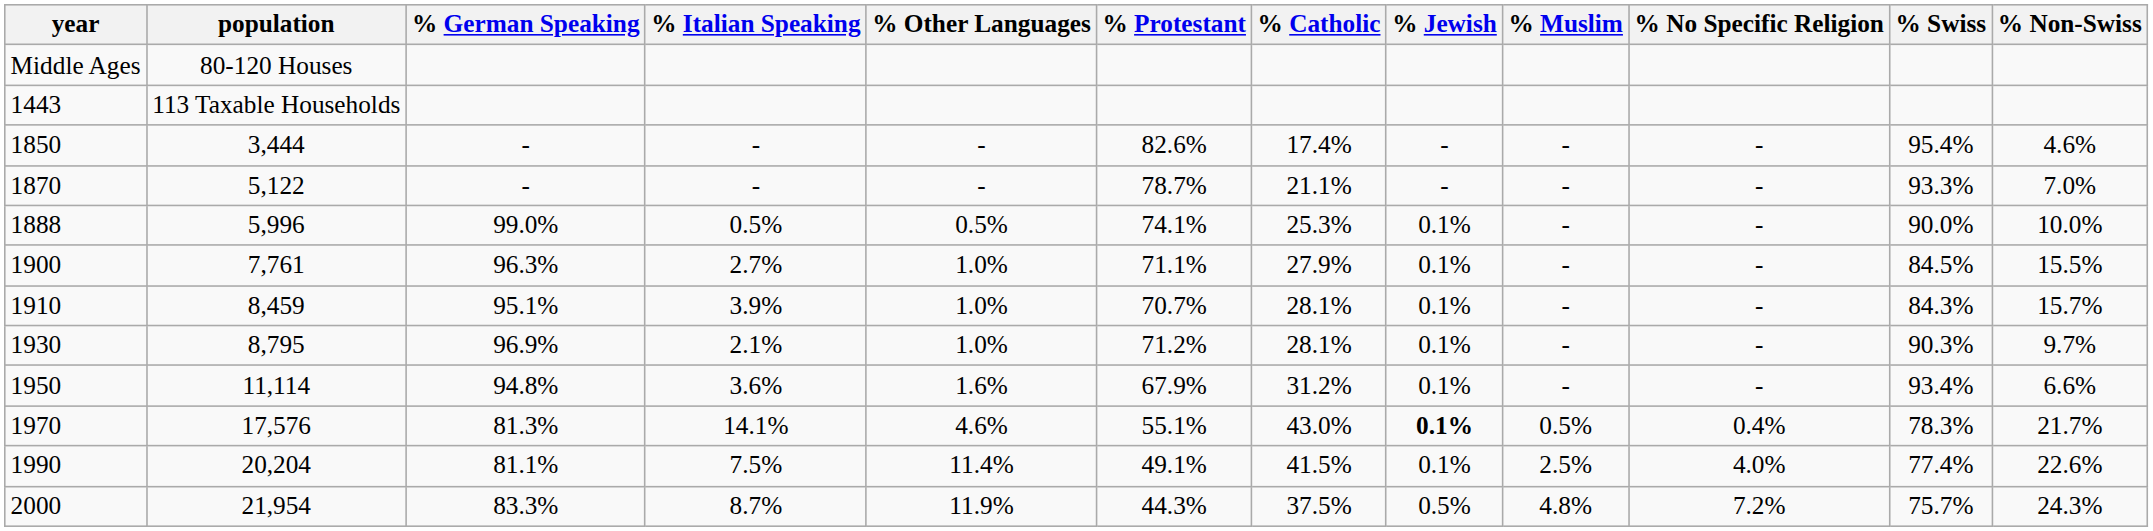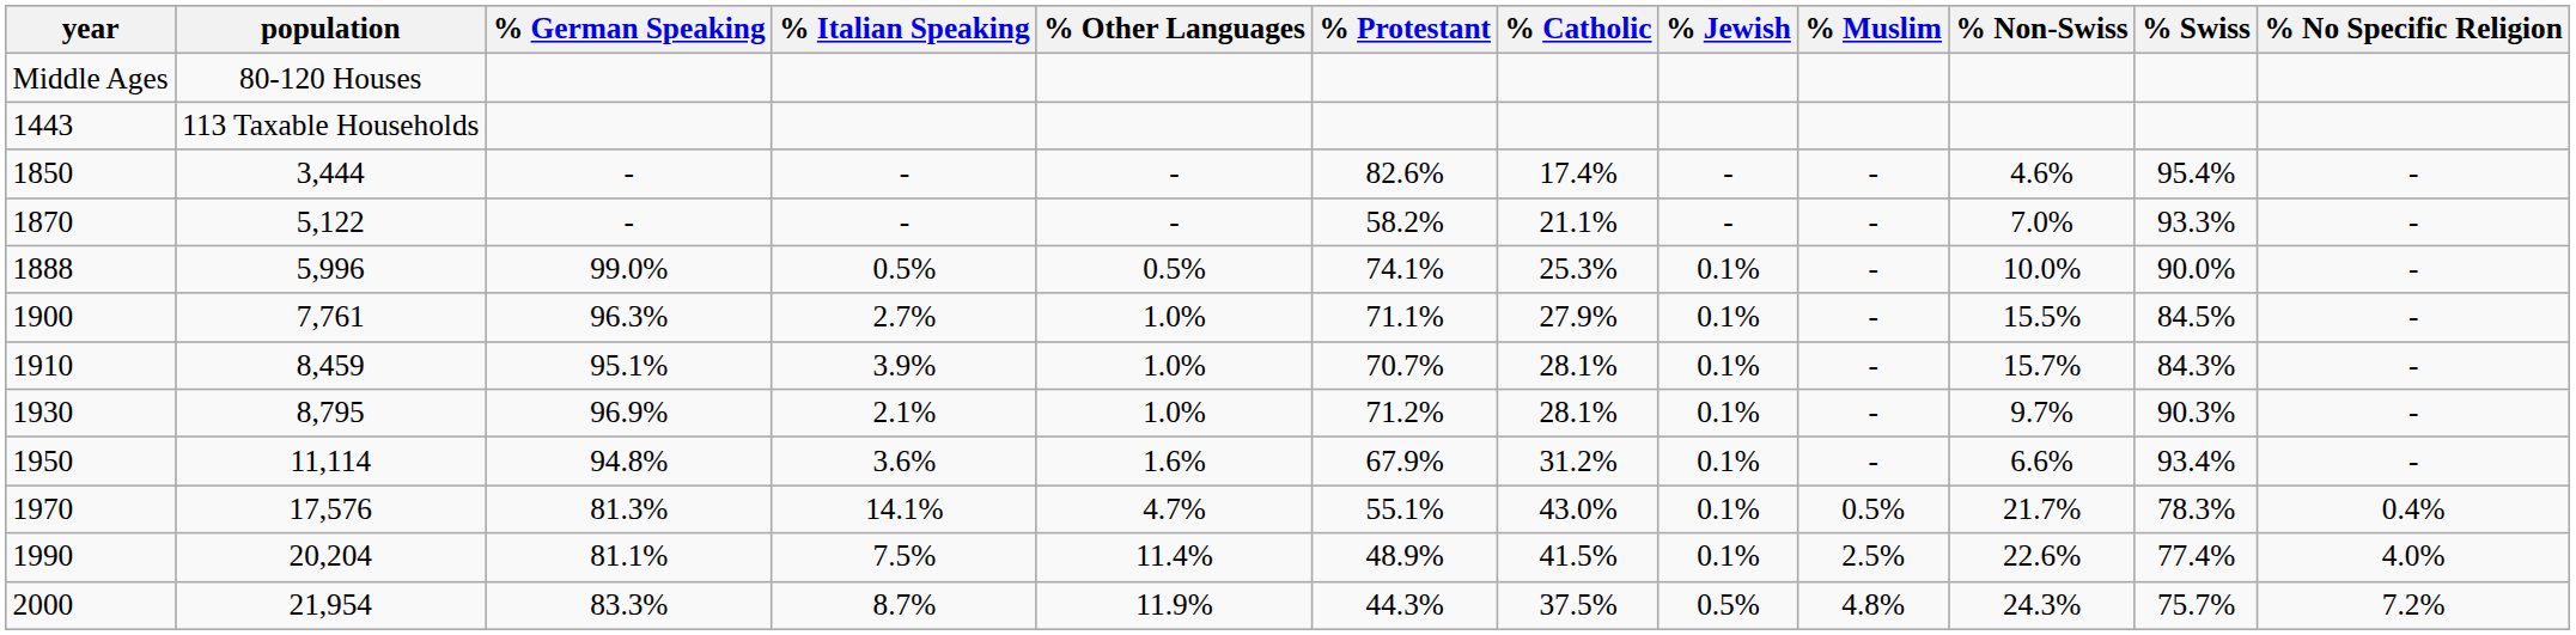 <table class="wikitable">
 <tr>
 <th>year</th>
 <th>population</th>
 <th>% <a href='#'>German Speaking</a></th>
 <th>% <a href='#'>Italian Speaking</a></th>
 <th>% Other Languages</th>
 <th>% <a href='#'>Protestant</a></th>
 <th>% <a href='#'>Catholic</a></th>
 <th>% <a href='#'>Jewish</a></th>
 <th>% <a href='#'>Muslim</a></th>
+<th>% Non-Swiss</th>
+<th>% Swiss</th>
 <th>% No Specific Religion</th>
-<th>% Swiss</th>
-<th>% Non-Swiss</th>
 </tr>
 <tr>
 <td>Middle Ages</td>
 <td align="center">80-120 Houses</td>
 <td></td>
 <td></td>
 <td></td>
 <td></td>
 <td></td>
 <td></td>
 <td></td>
 <td></td>
 <td></td>
 <td></td>
 </tr>
 <tr>
 <td>1443</td>
 <td align="center">113 Taxable Households</td>
 <td></td>
 <td></td>
 <td></td>
 <td></td>
 <td></td>
 <td></td>
 <td></td>
 <td></td>
 <td></td>
 <td></td>
 </tr>
 <tr>
 <td>1850</td>
 <td align="center">3,444</td>
 <td align="center">-</td>
 <td align="center">-</td>
 <td align="center">-</td>
 <td align="center">82.6%</td>
 <td align="center">17.4%</td>
 <td align="center">-</td>
 <td align="center">-</td>
+<td align="center">4.6%</td>
+<td align="center">95.4%</td>
 <td align="center">-</td>
-<td align="center">95.4%</td>
-<td align="center">4.6%</td>
 </tr>
 <tr>
 <td>1870</td>
 <td align="center">5,122</td>
 <td align="center">-</td>
 <td align="center">-</td>
 <td align="center">-</td>
-<td align="center">78.7%</td>
+<td align="center">58.2%</td>
 <td align="center">21.1%</td>
 <td align="center">-</td>
 <td align="center">-</td>
+<td align="center">7.0%</td>
+<td align="center">93.3%</td>
 <td align="center">-</td>
-<td align="center">93.3%</td>
-<td align="center">7.0%</td>
 </tr>
 <tr>
 <td>1888</td>
 <td align="center">5,996</td>
 <td align="center">99.0%</td>
 <td align="center">0.5%</td>
 <td align="center">0.5%</td>
 <td align="center">74.1%</td>
 <td align="center">25.3%</td>
 <td align="center">0.1%</td>
 <td align="center">-</td>
+<td align="center">10.0%</td>
+<td align="center">90.0%</td>
 <td align="center">-</td>
-<td align="center">90.0%</td>
-<td align="center">10.0%</td>
 </tr>
 <tr>
 <td>1900</td>
 <td align="center">7,761</td>
 <td align="center">96.3%</td>
 <td align="center">2.7%</td>
 <td align="center">1.0%</td>
 <td align="center">71.1%</td>
 <td align="center">27.9%</td>
 <td align="center">0.1%</td>
 <td align="center">-</td>
+<td align="center">15.5%</td>
+<td align="center">84.5%</td>
 <td align="center">-</td>
-<td align="center">84.5%</td>
-<td align="center">15.5%</td>
 </tr>
 <tr>
 <td>1910</td>
 <td align="center">8,459</td>
 <td align="center">95.1%</td>
 <td align="center">3.9%</td>
 <td align="center">1.0%</td>
 <td align="center">70.7%</td>
 <td align="center">28.1%</td>
 <td align="center">0.1%</td>
 <td align="center">-</td>
+<td align="center">15.7%</td>
+<td align="center">84.3%</td>
 <td align="center">-</td>
-<td align="center">84.3%</td>
-<td align="center">15.7%</td>
 </tr>
 <tr>
 <td>1930</td>
 <td align="center">8,795</td>
 <td align="center">96.9%</td>
 <td align="center">2.1%</td>
 <td align="center">1.0%</td>
 <td align="center">71.2%</td>
 <td align="center">28.1%</td>
 <td align="center">0.1%</td>
 <td align="center">-</td>
+<td align="center">9.7%</td>
+<td align="center">90.3%</td>
 <td align="center">-</td>
-<td align="center">90.3%</td>
-<td align="center">9.7%</td>
 </tr>
 <tr>
 <td>1950</td>
 <td align="center">11,114</td>
 <td align="center">94.8%</td>
 <td align="center">3.6%</td>
 <td align="center">1.6%</td>
 <td align="center">67.9%</td>
 <td align="center">31.2%</td>
 <td align="center">0.1%</td>
 <td align="center">-</td>
+<td align="center">6.6%</td>
+<td align="center">93.4%</td>
 <td align="center">-</td>
-<td align="center">93.4%</td>
-<td align="center">6.6%</td>
 </tr>
 <tr>
 <td>1970</td>
 <td align="center">17,576</td>
 <td align="center">81.3%</td>
 <td align="center">14.1%</td>
-<td align="center">4.6%</td>
+<td align="center">4.7%</td>
 <td align="center">55.1%</td>
 <td align="center">43.0%</td>
-<td align="center"><strong>0.1%</strong></td>
+<td align="center">0.1%</td>
 <td align="center">0.5%</td>
+<td align="center">21.7%</td>
+<td align="center">78.3%</td>
 <td align="center">0.4%</td>
-<td align="center">78.3%</td>
-<td align="center">21.7%</td>
 </tr>
 <tr>
 <td>1990</td>
 <td align="center">20,204</td>
 <td align="center">81.1%</td>
 <td align="center">7.5%</td>
 <td align="center">11.4%</td>
-<td align="center">49.1%</td>
+<td align="center">48.9%</td>
 <td align="center">41.5%</td>
 <td align="center">0.1%</td>
 <td align="center">2.5%</td>
+<td align="center">22.6%</td>
+<td align="center">77.4%</td>
 <td align="center">4.0%</td>
-<td align="center">77.4%</td>
-<td align="center">22.6%</td>
 </tr>
 <tr>
 <td>2000</td>
 <td align="center">21,954</td>
 <td align="center">83.3%</td>
 <td align="center">8.7%</td>
 <td align="center">11.9%</td>
 <td align="center">44.3%</td>
 <td align="center">37.5%</td>
 <td align="center">0.5%</td>
 <td align="center">4.8%</td>
+<td align="center">24.3%</td>
+<td align="center">75.7%</td>
 <td align="center">7.2%</td>
-<td align="center">75.7%</td>
-<td align="center">24.3%</td>
 </tr>
 </table>
